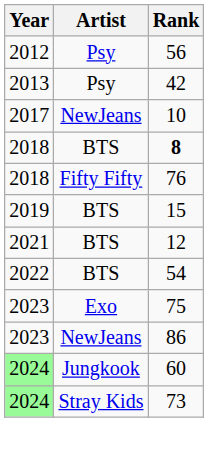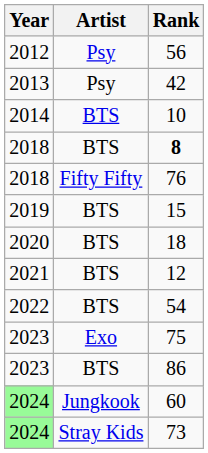 <table class="wikitable sortable" style="text-align:center">
 <tr>
 <th>Year</th>
 <th>Artist</th>
 <th>Rank</th>
 </tr>
 <tr>
 <td>2012</td>
 <td><a href='#'>Psy</a></td>
 <td>56</td>
 </tr>
 <tr>
 <td>2013</td>
 <td>Psy</td>
 <td>42</td>
 </tr>
 <tr>
-<td>2017</td>
-<td><a href='#'>NewJeans</a></td>
+<td>2014</td>
+<td><a href='#'>BTS</a></td>
 <td>10</td>
 </tr>
 <tr>
 <td>2018</td>
 <td>BTS</td>
 <td><span><strong>8</strong></span></td>
 </tr>
 <tr>
 <td>2018</td>
 <td><a href='#'>Fifty Fifty</a></td>
 <td>76</td>
 </tr>
 <tr>
 <td>2019</td>
 <td>BTS</td>
 <td>15</td>
 </tr>
 <tr>
+<td>2020</td>
+<td>BTS</td>
+<td>18</td>
+</tr>
+<tr>
 <td>2021</td>
 <td>BTS</td>
 <td>12</td>
 </tr>
 <tr>
 <td>2022</td>
 <td>BTS</td>
 <td>54</td>
 </tr>
 <tr>
 <td>2023</td>
 <td><a href='#'>Exo</a></td>
 <td>75</td>
 </tr>
 <tr>
 <td>2023</td>
-<td><a href='#'>NewJeans</a></td>
+<td>BTS</td>
 <td>86</td>
 </tr>
 <tr>
 <td style="background:palegreen">2024</td>
 <td><a href='#'>Jungkook</a></td>
 <td>60</td>
 </tr>
 <tr>
 <td style="background:palegreen">2024</td>
 <td><a href='#'>Stray Kids</a></td>
 <td>73</td>
 </tr>
 </table>
